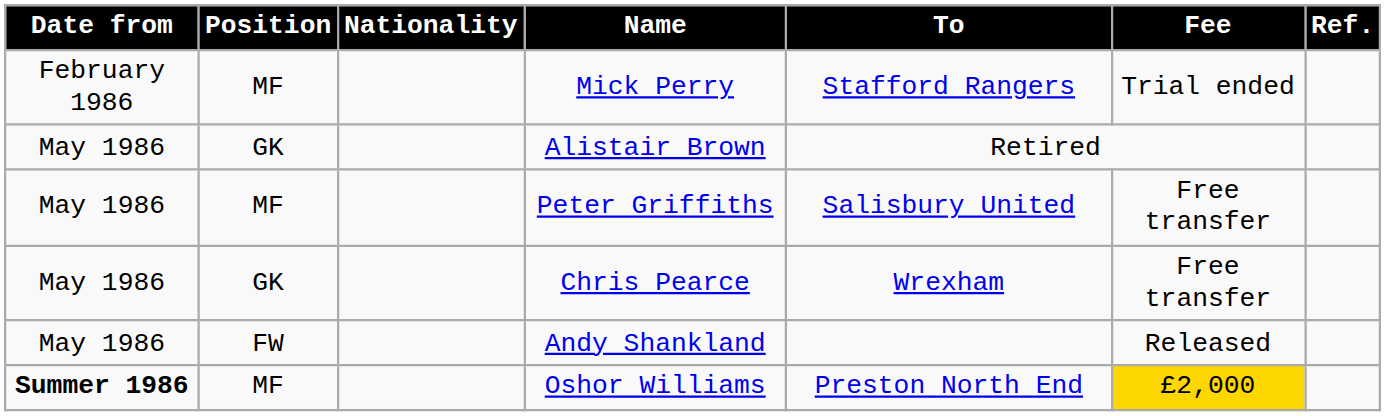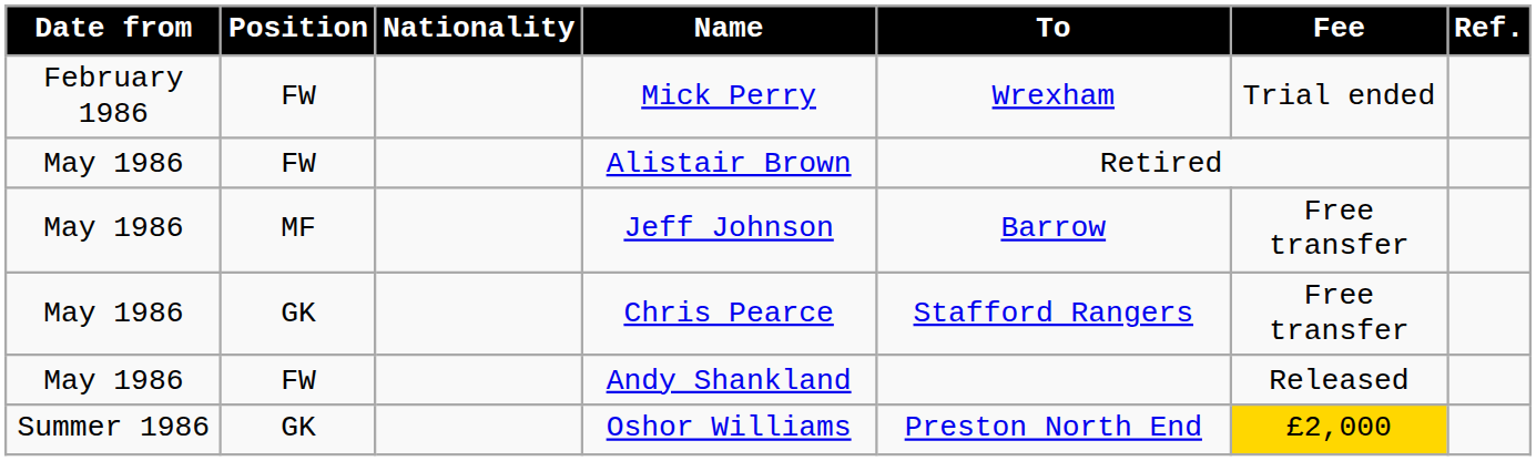 <table class="wikitable" style="text-align:center; font-size:90%; ">
 <tr>
 <th style="background:#000000; color:white; width:100px;">Date from</th>
 <th style="background:#000000; color:white; width:50px;">Position</th>
 <th style="background:#000000; color:white; width:50px;">Nationality</th>
 <th style="background:#000000; color:white; width:150px;">Name</th>
 <th style="background:#000000; color:white; width:200px;">To</th>
 <th style="background:#000000; color:white; width:100px;">Fee</th>
 <th style="background:#000000; color:white; width:25px;">Ref.</th>
 </tr>
 <tr>
 <td>February 1986</td>
-<td>MF</td>
+<td>FW</td>
 <td></td>
 <td><a href='#'>Mick Perry</a></td>
-<td><a href='#'>Stafford Rangers</a></td>
+<td><a href='#'>Wrexham</a></td>
 <td>Trial ended</td>
 <td></td>
 </tr>
 <tr>
 <td>May 1986</td>
-<td>GK</td>
+<td>FW</td>
 <td></td>
 <td><a href='#'>Alistair Brown</a></td>
 <td colspan="2">Retired</td>
 <td></td>
 </tr>
 <tr>
 <td>May 1986</td>
 <td>MF</td>
 <td></td>
-<td><a href='#'>Peter Griffiths</a></td>
-<td> <a href='#'>Salisbury United</a></td>
+<td><a href='#'>Jeff Johnson</a></td>
+<td><a href='#'>Barrow</a></td>
 <td>Free transfer</td>
 <td></td>
 </tr>
 <tr>
 <td>May 1986</td>
 <td>GK</td>
 <td></td>
 <td><a href='#'>Chris Pearce</a></td>
-<td><a href='#'>Wrexham</a></td>
+<td><a href='#'>Stafford Rangers</a></td>
 <td>Free transfer</td>
 <td></td>
 </tr>
 <tr>
 <td>May 1986</td>
 <td>FW</td>
 <td></td>
 <td><a href='#'>Andy Shankland</a></td>
 <td></td>
 <td>Released</td>
 <td></td>
 </tr>
 <tr>
-<td><strong>Summer 1986</strong></td>
-<td>MF</td>
+<td>Summer 1986</td>
+<td>GK</td>
 <td></td>
 <td><a href='#'>Oshor Williams</a></td>
 <td><a href='#'>Preston North End</a></td>
 <td style="background: gold;">£2,000</td>
 <td></td>
 </tr>
 </table>
